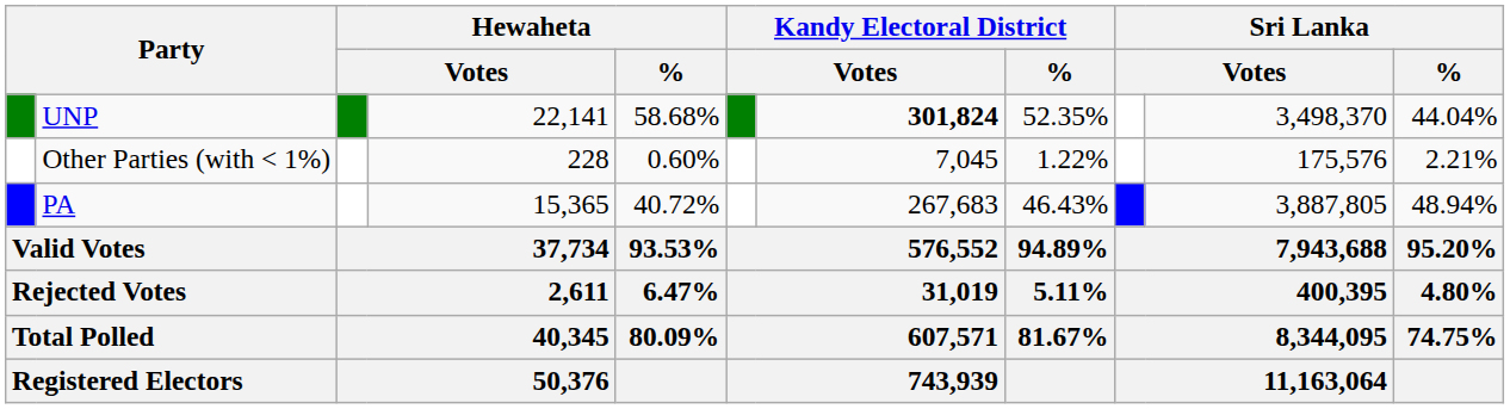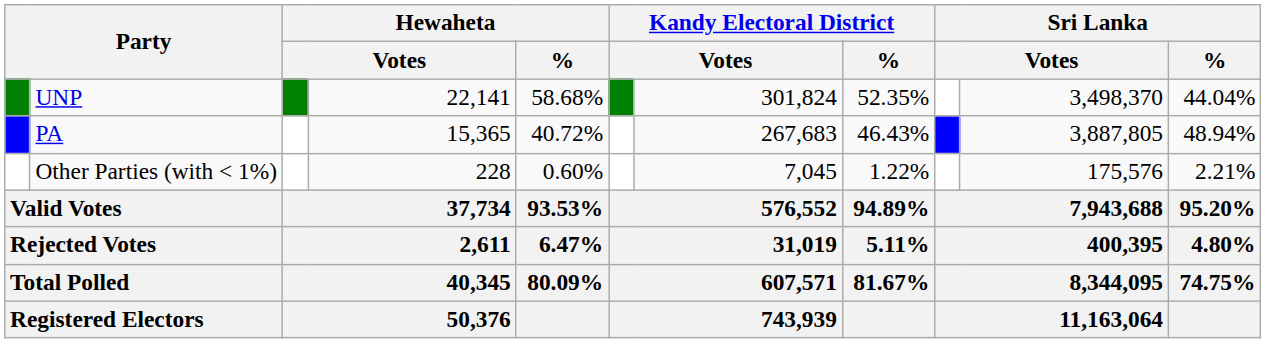 <table class="wikitable">
 <tr>
 <th colspan="2" width="144px"rowspan="2">Party</th>
 <th colspan="3" width="216px">Hewaheta</th>
 <th colspan="3" width="216px"><a href='#'>Kandy Electoral District</a></th>
 <th colspan="3" width="216px">Sri Lanka</th>
 </tr>
 <tr>
 <th colspan="2" width="144px">Votes</th>
 <th>%</th>
 <th colspan="2" width="144px">Votes</th>
 <th>%</th>
 <th colspan="2" width="144px">Votes</th>
 <th>%</th>
 </tr>
 <tr>
 <td style="background-color:green;" width="10px"></td>
 <td style="text-align:left;"><a href='#'>UNP</a></td>
 <td style="background-color:green;" width="10px"></td>
 <td style="text-align:right;">22,141</td>
 <td style="text-align:right;">58.68%</td>
 <td style="background-color:green;" width="10px"></td>
-<td style="text-align:right;"><strong>301,824</strong></td>
+<td style="text-align:right;">301,824</td>
 <td style="text-align:right;">52.35%</td>
 <td style="background-color:white;" width="10px"></td>
 <td style="text-align:right;">3,498,370</td>
 <td style="text-align:right;">44.04%</td>
+</tr>
+<tr>
+<td style="background-color:blue;" width="10px"></td>
+<td style="text-align:left;"><a href='#'>PA</a></td>
+<td style="background-color:white;" width="10px"></td>
+<td style="text-align:right;">15,365</td>
+<td style="text-align:right;">40.72%</td>
+<td style="background-color:white;" width="10px"></td>
+<td style="text-align:right;">267,683</td>
+<td style="text-align:right;">46.43%</td>
+<td style="background-color:blue;" width="10px"></td>
+<td style="text-align:right;">3,887,805</td>
+<td style="text-align:right;">48.94%</td>
 </tr>
 <tr>
 <td style="background-color:white;" width="10px"></td>
 <td style="text-align:left;">Other Parties (with < 1%)</td>
 <td style="background-color:white;" width="10px"></td>
 <td style="text-align:right;">228</td>
 <td style="text-align:right;">0.60%</td>
 <td style="background-color:white;" width="10px"></td>
 <td style="text-align:right;">7,045</td>
 <td style="text-align:right;">1.22%</td>
 <td style="background-color:white;" width="10px"></td>
 <td style="text-align:right;">175,576</td>
 <td style="text-align:right;">2.21%</td>
-</tr>
-<tr>
-<td style="background-color:blue;" width="10px"></td>
-<td style="text-align:left;"><a href='#'>PA</a></td>
-<td style="background-color:white;" width="10px"></td>
-<td style="text-align:right;">15,365</td>
-<td style="text-align:right;">40.72%</td>
-<td style="background-color:white;" width="10px"></td>
-<td style="text-align:right;">267,683</td>
-<td style="text-align:right;">46.43%</td>
-<td style="background-color:blue;" width="10px"></td>
-<td style="text-align:right;">3,887,805</td>
-<td style="text-align:right;">48.94%</td>
 </tr>
 <tr>
 <th colspan="2" width="144px"style="text-align:left;">Valid Votes</th>
 <th style="text-align:right;"colspan="2" width="144px">37,734</th>
 <th style="text-align:right;">93.53%</th>
 <th style="text-align:right;"colspan="2" width="144px">576,552</th>
 <th style="text-align:right;">94.89%</th>
 <th style="text-align:right;"colspan="2" width="144px">7,943,688</th>
 <th style="text-align:right;">95.20%</th>
 </tr>
 <tr>
 <th colspan="2" width="144px"style="text-align:left;">Rejected Votes</th>
 <th style="text-align:right;"colspan="2" width="144px">2,611</th>
 <th style="text-align:right;">6.47%</th>
 <th style="text-align:right;"colspan="2" width="144px">31,019</th>
 <th style="text-align:right;">5.11%</th>
 <th style="text-align:right;"colspan="2" width="144px">400,395</th>
 <th style="text-align:right;">4.80%</th>
 </tr>
 <tr>
 <th colspan="2" width="144px"style="text-align:left;">Total Polled</th>
 <th style="text-align:right;"colspan="2" width="144px">40,345</th>
 <th style="text-align:right;">80.09%</th>
 <th style="text-align:right;"colspan="2" width="144px">607,571</th>
 <th style="text-align:right;">81.67%</th>
 <th style="text-align:right;"colspan="2" width="144px">8,344,095</th>
 <th style="text-align:right;">74.75%</th>
 </tr>
 <tr>
 <th colspan="2" width="144px"style="text-align:left;">Registered Electors</th>
 <th style="text-align:right;"colspan="2" width="144px">50,376</th>
 <th></th>
 <th style="text-align:right;"colspan="2" width="144px">743,939</th>
 <th></th>
 <th style="text-align:right;"colspan="2" width="144px">11,163,064</th>
 <th></th>
 </tr>
 </table>
